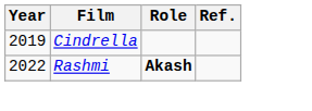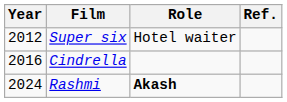 <table class="wikitable" style="font-size:95%;">
 <tr style="text-align:center;">
 <th>Year</th>
 <th>Film</th>
 <th>Role</th>
 <th>Ref.</th>
 </tr>
 <tr>
-<td>2019</td>
+<td>2012</td>
+<td><em><a href='#'>Super six</a></em></td>
+<td>Hotel waiter</td>
+<td></td>
+</tr>
+<tr>
+<td>2016</td>
 <td><em><a href='#'>Cindrella</a></em></td>
 <td></td>
 <td></td>
 </tr>
 <tr>
-<td>2022</td>
+<td>2024</td>
 <td><em><a href='#'>Rashmi</a></em></td>
 <td><strong>Akash</strong></td>
 <td></td>
 </tr>
 </table>
